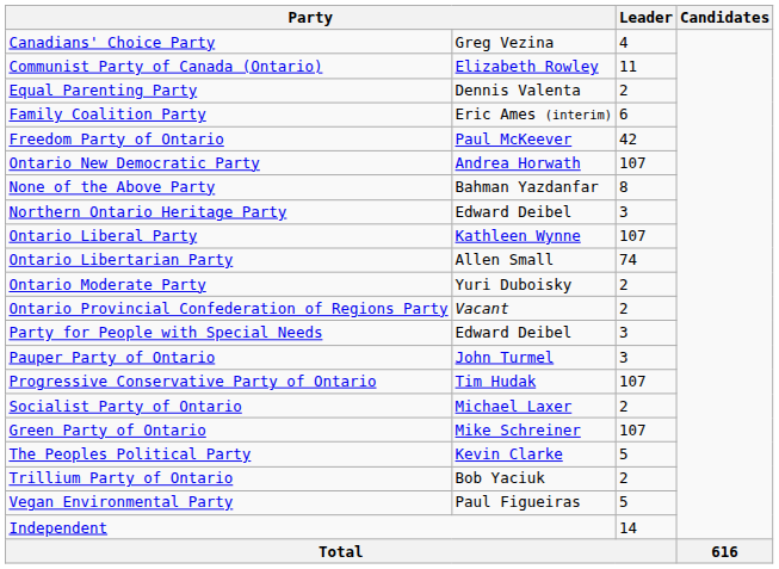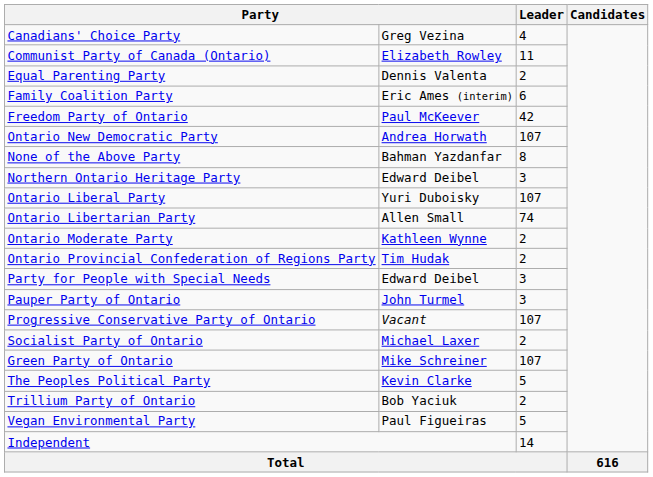 <table class="wikitable sortable">
 <tr>
 <th colspan="2">Party</th>
 <th>Leader</th>
 <th>Candidates</th>
 </tr>
 <tr>
 <td><a href='#'>Canadians' Choice Party</a></td>
 <td>Greg Vezina</td>
 <td>4</td>
 </tr>
 <tr>
 <td><a href='#'>Communist Party of Canada (Ontario)</a></td>
 <td><a href='#'>Elizabeth Rowley</a></td>
 <td>11</td>
 </tr>
 <tr>
 <td><a href='#'>Equal Parenting Party</a></td>
 <td>Dennis Valenta</td>
 <td>2</td>
 </tr>
 <tr>
 <td><a href='#'>Family Coalition Party</a></td>
 <td>Eric Ames <small>(interim)</small></td>
 <td>6</td>
 </tr>
 <tr>
 <td><a href='#'>Freedom Party of Ontario</a></td>
 <td><a href='#'>Paul McKeever</a></td>
 <td>42</td>
 </tr>
 <tr>
 <td><a href='#'>Ontario New Democratic Party</a></td>
 <td><a href='#'>Andrea Horwath</a></td>
 <td>107</td>
 </tr>
 <tr>
 <td><a href='#'>None of the Above Party</a></td>
 <td>Bahman Yazdanfar</td>
 <td>8</td>
 </tr>
 <tr>
 <td><a href='#'>Northern Ontario Heritage Party</a></td>
 <td>Edward Deibel</td>
 <td>3</td>
 </tr>
 <tr>
 <td><a href='#'>Ontario Liberal Party</a></td>
-<td><a href='#'>Kathleen Wynne</a></td>
+<td>Yuri Duboisky</td>
 <td>107</td>
 </tr>
 <tr>
 <td><a href='#'>Ontario Libertarian Party</a></td>
 <td>Allen Small</td>
 <td>74</td>
 </tr>
 <tr>
 <td><a href='#'>Ontario Moderate Party</a></td>
-<td>Yuri Duboisky</td>
+<td><a href='#'>Kathleen Wynne</a></td>
 <td>2</td>
 </tr>
 <tr>
 <td><a href='#'>Ontario Provincial Confederation of Regions Party</a></td>
-<td><em>Vacant</em></td>
+<td><a href='#'>Tim Hudak</a></td>
 <td>2</td>
 </tr>
 <tr>
 <td><a href='#'>Party for People with Special Needs</a></td>
 <td>Edward Deibel</td>
 <td>3</td>
 </tr>
 <tr>
 <td><a href='#'>Pauper Party of Ontario</a></td>
 <td><a href='#'>John Turmel</a></td>
 <td>3</td>
 </tr>
 <tr>
 <td><a href='#'>Progressive Conservative Party of Ontario</a></td>
-<td><a href='#'>Tim Hudak</a></td>
+<td><em>Vacant</em></td>
 <td>107</td>
 </tr>
 <tr>
 <td><a href='#'>Socialist Party of Ontario</a></td>
 <td><a href='#'>Michael Laxer</a></td>
 <td>2</td>
 </tr>
 <tr>
 <td><a href='#'>Green Party of Ontario</a></td>
 <td><a href='#'>Mike Schreiner</a></td>
 <td>107</td>
 </tr>
 <tr>
 <td><a href='#'>The Peoples Political Party</a></td>
 <td><a href='#'>Kevin Clarke</a></td>
 <td>5</td>
 </tr>
 <tr>
 <td><a href='#'>Trillium Party of Ontario</a></td>
 <td>Bob Yaciuk</td>
 <td>2</td>
 </tr>
 <tr>
 <td><a href='#'>Vegan Environmental Party</a></td>
 <td>Paul Figueiras</td>
 <td>5</td>
 </tr>
 <tr>
 <td colspan="2"><a href='#'>Independent</a></td>
 <td>14</td>
 </tr>
 <tr>
 <th colspan="3">Total</th>
 <th>616</th>
 </tr>
 </table>
